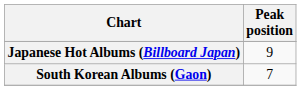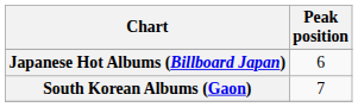 <table class="wikitable sortable plainrowheaders" style="text-align:center">
 <tr>
 <th scope="col">Chart</th>
 <th scope="col">Peak<br>position</th>
 </tr>
 <tr>
 </tr>
 <tr>
 <th scope="row">Japanese Hot Albums (<em><a href='#'>Billboard Japan</a></em>)</th>
-<td>9</td>
+<td>6</td>
 </tr>
 <tr>
 <th scope="row">South Korean Albums (<a href='#'>Gaon</a>)</th>
 <td>7</td>
 </tr>
 <tr>
 </tr>
 </table>
